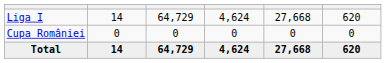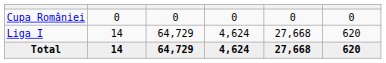 <table class="wikitable" style="text-align: center;">
 <tr>
 <th></th>
 <th style="width:70px;"></th>
 <th style="width:70px;"></th>
 <th style="width:70px;"></th>
 <th style="width:70px;"></th>
 <th style="width:70px;"></th>
 </tr>
 <tr>
+<td align=left><a href='#'>Cupa României</a></td>
+<td>0</td>
+<td>0</td>
+<td>0</td>
+<td>0</td>
+<td>0</td>
+</tr>
+<tr>
 <td align=left><a href='#'>Liga I</a></td>
 <td>14</td>
 <td>64,729</td>
 <td>4,624</td>
 <td>27,668</td>
 <td>620</td>
-</tr>
-<tr>
-<td align=left><a href='#'>Cupa României</a></td>
-<td>0</td>
-<td>0</td>
-<td>0</td>
-<td>0</td>
-<td>0</td>
 </tr>
 <tr bgcolor="#EFEFEF">
 <td><strong>Total</strong></td>
 <td><strong>14</strong></td>
 <td><strong>64,729</strong></td>
 <td><strong>4,624</strong></td>
 <td><strong>27,668</strong></td>
 <td><strong>620</strong></td>
 </tr>
 </table>
